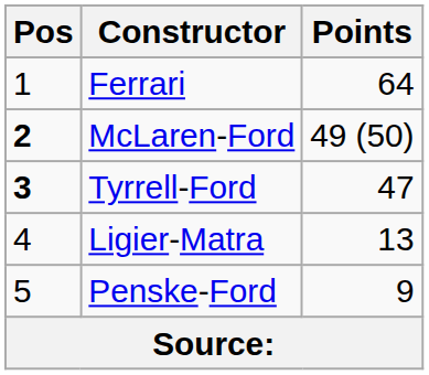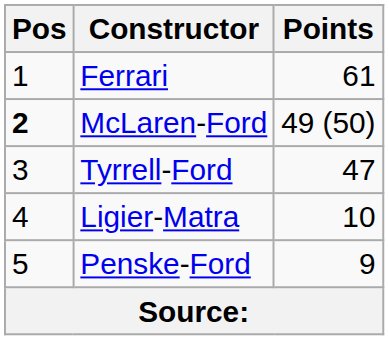 <table class="wikitable" style="font-size: 95%;">
 <tr>
 <th>Pos</th>
 <th>Constructor</th>
 <th>Points</th>
 </tr>
 <tr>
 <td>1</td>
 <td> <a href='#'>Ferrari</a></td>
-<td align="right">64</td>
+<td align="right">61</td>
 </tr>
 <tr>
 <td><strong>2</strong></td>
 <td> <a href='#'>McLaren</a>-<a href='#'>Ford</a></td>
 <td align="right">49 (50)</td>
 </tr>
 <tr>
-<td><strong>3</strong></td>
+<td>3</td>
 <td> <a href='#'>Tyrrell</a>-<a href='#'>Ford</a></td>
 <td align="right">47</td>
 </tr>
 <tr>
 <td>4</td>
 <td> <a href='#'>Ligier</a>-<a href='#'>Matra</a></td>
-<td align="right">13</td>
+<td align="right">10</td>
 </tr>
 <tr>
 <td>5</td>
 <td> <a href='#'>Penske</a>-<a href='#'>Ford</a></td>
 <td align="right">9</td>
 </tr>
 <tr>
 <th colspan=4>Source: </th>
 </tr>
 </table>
